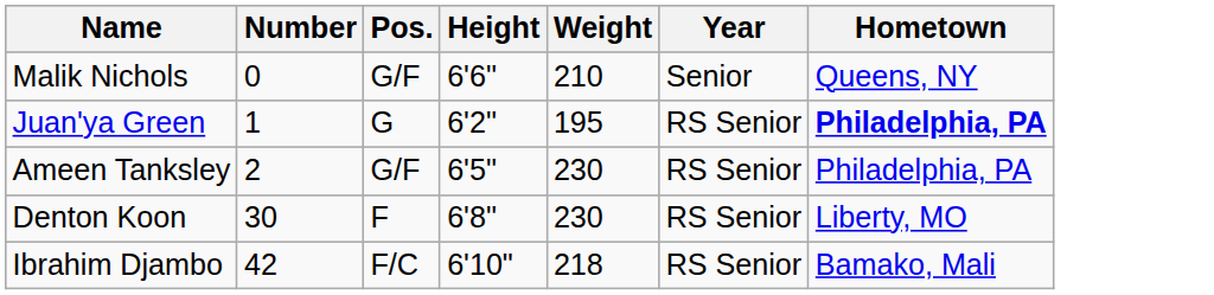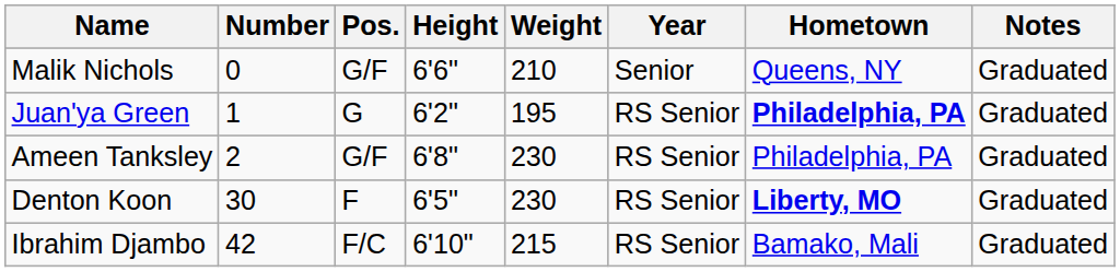 <table class="wikitable sortable" border="1">
 <tr>
 <th>Name</th>
 <th>Number</th>
 <th>Pos.</th>
 <th>Height</th>
 <th>Weight</th>
 <th>Year</th>
 <th>Hometown</th>
+<th class="unsortable">Notes</th>
 </tr>
 <tr>
 <td>Malik Nichols</td>
 <td>0</td>
 <td>G/F</td>
 <td>6'6"</td>
 <td>210</td>
 <td>Senior</td>
 <td><a href='#'>Queens, NY</a></td>
+<td>Graduated</td>
 </tr>
 <tr>
 <td><a href='#'>Juan'ya Green</a></td>
 <td>1</td>
 <td>G</td>
 <td>6'2"</td>
 <td>195</td>
 <td>RS Senior</td>
 <td><strong><a href='#'>Philadelphia, PA</a></strong></td>
+<td>Graduated</td>
 </tr>
 <tr>
 <td>Ameen Tanksley</td>
 <td>2</td>
 <td>G/F</td>
-<td>6'5"</td>
+<td>6'8"</td>
 <td>230</td>
 <td>RS Senior</td>
 <td><a href='#'>Philadelphia, PA</a></td>
+<td>Graduated</td>
 </tr>
 <tr>
 <td>Denton Koon</td>
 <td>30</td>
 <td>F</td>
-<td>6'8"</td>
+<td>6'5"</td>
 <td>230</td>
 <td>RS Senior</td>
-<td><a href='#'>Liberty, MO</a></td>
+<td><strong><a href='#'>Liberty, MO</a></strong></td>
+<td>Graduated</td>
 </tr>
 <tr>
 <td>Ibrahim Djambo</td>
 <td>42</td>
 <td>F/C</td>
 <td>6'10"</td>
-<td>218</td>
+<td>215</td>
 <td>RS Senior</td>
 <td><a href='#'>Bamako, Mali</a></td>
+<td>Graduated</td>
 </tr>
 </table>
